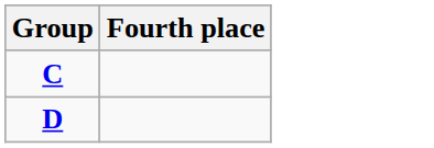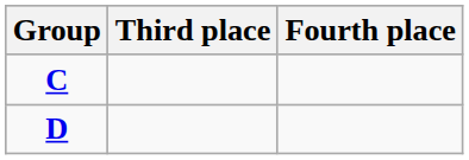 <table class="wikitable">
 <tr>
 <th>Group</th>
+<th>Third place</th>
 <th>Fourth place</th>
 </tr>
 <tr>
 <td align=center><strong><a href='#'>C</a></strong></td>
 <td></td>
+<td></td>
 </tr>
 <tr>
 <td align=center><strong><a href='#'>D</a></strong></td>
 <td></td>
+<td></td>
 </tr>
 </table>
